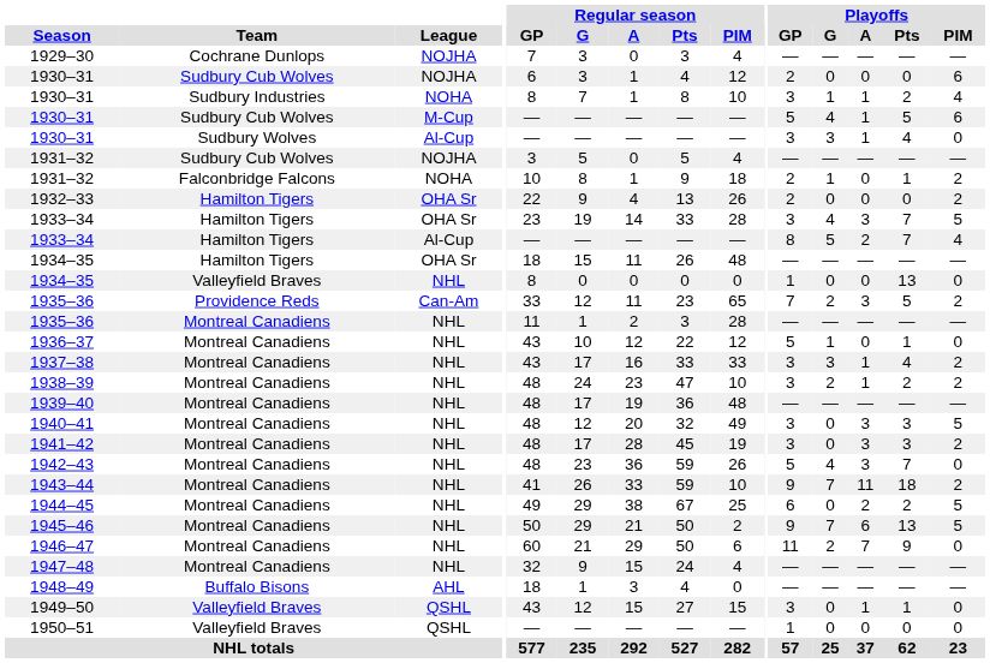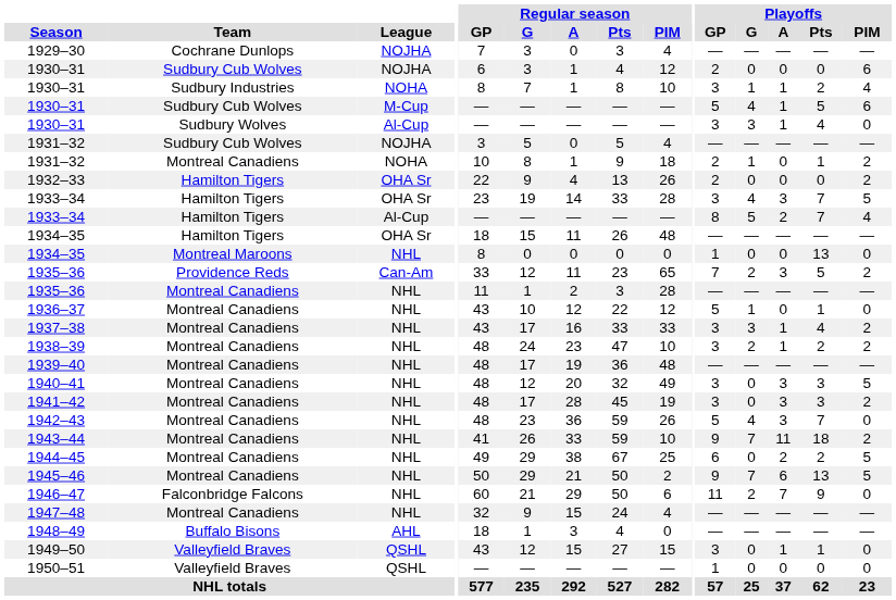 <table border="0" cellpadding="1" cellspacing="0" style="text-align:center; width:60em">
 <tr bgcolor="#e0e0e0">
 <th colspan="3" bgcolor="#ffffff"></th>
 <th rowspan="100" bgcolor="#ffffff"></th>
 <th colspan="5"><a href='#'>Regular season</a></th>
 <th rowspan="100" bgcolor="#ffffff"></th>
 <th colspan="5"><a href='#'>Playoffs</a></th>
 </tr>
 <tr bgcolor="#e0e0e0">
 <th><a href='#'>Season</a></th>
 <th>Team</th>
 <th>League</th>
 <th>GP</th>
 <th><a href='#'>G</a></th>
 <th><a href='#'>A</a></th>
 <th><a href='#'>Pts</a></th>
 <th><a href='#'>PIM</a></th>
 <th>GP</th>
 <th>G</th>
 <th>A</th>
 <th>Pts</th>
 <th>PIM</th>
 </tr>
 <tr>
 <td>1929–30</td>
 <td>Cochrane Dunlops</td>
 <td><a href='#'>NOJHA</a></td>
 <td>7</td>
 <td>3</td>
 <td>0</td>
 <td>3</td>
 <td>4</td>
 <td>—</td>
 <td>—</td>
 <td>—</td>
 <td>—</td>
 <td>—</td>
 </tr>
 <tr bgcolor="#f0f0f0">
 <td>1930–31</td>
 <td><a href='#'>Sudbury Cub Wolves</a></td>
 <td>NOJHA</td>
 <td>6</td>
 <td>3</td>
 <td>1</td>
 <td>4</td>
 <td>12</td>
 <td>2</td>
 <td>0</td>
 <td>0</td>
 <td>0</td>
 <td>6</td>
 </tr>
 <tr>
 <td>1930–31</td>
 <td>Sudbury Industries</td>
 <td><a href='#'>NOHA</a></td>
 <td>8</td>
 <td>7</td>
 <td>1</td>
 <td>8</td>
 <td>10</td>
 <td>3</td>
 <td>1</td>
 <td>1</td>
 <td>2</td>
 <td>4</td>
 </tr>
 <tr bgcolor="#f0f0f0">
 <td><a href='#'>1930–31</a></td>
 <td>Sudbury Cub Wolves</td>
 <td><a href='#'>M-Cup</a></td>
 <td>—</td>
 <td>—</td>
 <td>—</td>
 <td>—</td>
 <td>—</td>
 <td>5</td>
 <td>4</td>
 <td>1</td>
 <td>5</td>
 <td>6</td>
 </tr>
 <tr>
 <td><a href='#'>1930–31</a></td>
 <td>Sudbury Wolves</td>
 <td><a href='#'>Al-Cup</a></td>
 <td>—</td>
 <td>—</td>
 <td>—</td>
 <td>—</td>
 <td>—</td>
 <td>3</td>
 <td>3</td>
 <td>1</td>
 <td>4</td>
 <td>0</td>
 </tr>
 <tr bgcolor="#f0f0f0">
 <td>1931–32</td>
 <td>Sudbury Cub Wolves</td>
 <td>NOJHA</td>
 <td>3</td>
 <td>5</td>
 <td>0</td>
 <td>5</td>
 <td>4</td>
 <td>—</td>
 <td>—</td>
 <td>—</td>
 <td>—</td>
 <td>—</td>
 </tr>
 <tr>
 <td>1931–32</td>
-<td>Falconbridge Falcons</td>
+<td>Montreal Canadiens</td>
 <td>NOHA</td>
 <td>10</td>
 <td>8</td>
 <td>1</td>
 <td>9</td>
 <td>18</td>
 <td>2</td>
 <td>1</td>
 <td>0</td>
 <td>1</td>
 <td>2</td>
 </tr>
 <tr bgcolor="#f0f0f0">
 <td>1932–33</td>
 <td><a href='#'>Hamilton Tigers</a></td>
 <td><a href='#'>OHA Sr</a></td>
 <td>22</td>
 <td>9</td>
 <td>4</td>
 <td>13</td>
 <td>26</td>
 <td>2</td>
 <td>0</td>
 <td>0</td>
 <td>0</td>
 <td>2</td>
 </tr>
 <tr>
 <td>1933–34</td>
 <td>Hamilton Tigers</td>
 <td>OHA Sr</td>
 <td>23</td>
 <td>19</td>
 <td>14</td>
 <td>33</td>
 <td>28</td>
 <td>3</td>
 <td>4</td>
 <td>3</td>
 <td>7</td>
 <td>5</td>
 </tr>
 <tr bgcolor="#f0f0f0">
 <td><a href='#'>1933–34</a></td>
 <td>Hamilton Tigers</td>
 <td>Al-Cup</td>
 <td>—</td>
 <td>—</td>
 <td>—</td>
 <td>—</td>
 <td>—</td>
 <td>8</td>
 <td>5</td>
 <td>2</td>
 <td>7</td>
 <td>4</td>
 </tr>
 <tr>
 <td>1934–35</td>
 <td>Hamilton Tigers</td>
 <td>OHA Sr</td>
 <td>18</td>
 <td>15</td>
 <td>11</td>
 <td>26</td>
 <td>48</td>
 <td>—</td>
 <td>—</td>
 <td>—</td>
 <td>—</td>
 <td>—</td>
 </tr>
 <tr bgcolor="#f0f0f0">
 <td><a href='#'>1934–35</a></td>
-<td>Valleyfield Braves</td>
+<td><a href='#'>Montreal Maroons</a></td>
 <td><a href='#'>NHL</a></td>
 <td>8</td>
 <td>0</td>
 <td>0</td>
 <td>0</td>
 <td>0</td>
 <td>1</td>
 <td>0</td>
 <td>0</td>
 <td>13</td>
 <td>0</td>
 </tr>
 <tr>
 <td><a href='#'>1935–36</a></td>
 <td><a href='#'>Providence Reds</a></td>
 <td><a href='#'>Can-Am</a></td>
 <td>33</td>
 <td>12</td>
 <td>11</td>
 <td>23</td>
 <td>65</td>
 <td>7</td>
 <td>2</td>
 <td>3</td>
 <td>5</td>
 <td>2</td>
 </tr>
 <tr bgcolor="#f0f0f0">
 <td><a href='#'>1935–36</a></td>
 <td><a href='#'>Montreal Canadiens</a></td>
 <td>NHL</td>
 <td>11</td>
 <td>1</td>
 <td>2</td>
 <td>3</td>
 <td>28</td>
 <td>—</td>
 <td>—</td>
 <td>—</td>
 <td>—</td>
 <td>—</td>
 </tr>
 <tr>
 <td><a href='#'>1936–37</a></td>
 <td>Montreal Canadiens</td>
 <td>NHL</td>
 <td>43</td>
 <td>10</td>
 <td>12</td>
 <td>22</td>
 <td>12</td>
 <td>5</td>
 <td>1</td>
 <td>0</td>
 <td>1</td>
 <td>0</td>
 </tr>
 <tr bgcolor="#f0f0f0">
 <td><a href='#'>1937–38</a></td>
 <td>Montreal Canadiens</td>
 <td>NHL</td>
 <td>43</td>
 <td>17</td>
 <td>16</td>
 <td>33</td>
 <td>33</td>
 <td>3</td>
 <td>3</td>
 <td>1</td>
 <td>4</td>
 <td>2</td>
 </tr>
 <tr>
 <td><a href='#'>1938–39</a></td>
 <td>Montreal Canadiens</td>
 <td>NHL</td>
 <td>48</td>
 <td>24</td>
 <td>23</td>
 <td>47</td>
 <td>10</td>
 <td>3</td>
 <td>2</td>
 <td>1</td>
 <td>2</td>
 <td>2</td>
 </tr>
 <tr bgcolor="#f0f0f0">
 <td><a href='#'>1939–40</a></td>
 <td>Montreal Canadiens</td>
 <td>NHL</td>
 <td>48</td>
 <td>17</td>
 <td>19</td>
 <td>36</td>
 <td>48</td>
 <td>—</td>
 <td>—</td>
 <td>—</td>
 <td>—</td>
 <td>—</td>
 </tr>
 <tr>
 <td><a href='#'>1940–41</a></td>
 <td>Montreal Canadiens</td>
 <td>NHL</td>
 <td>48</td>
 <td>12</td>
 <td>20</td>
 <td>32</td>
 <td>49</td>
 <td>3</td>
 <td>0</td>
 <td>3</td>
 <td>3</td>
 <td>5</td>
 </tr>
 <tr bgcolor="#f0f0f0">
 <td><a href='#'>1941–42</a></td>
 <td>Montreal Canadiens</td>
 <td>NHL</td>
 <td>48</td>
 <td>17</td>
 <td>28</td>
 <td>45</td>
 <td>19</td>
 <td>3</td>
 <td>0</td>
 <td>3</td>
 <td>3</td>
 <td>2</td>
 </tr>
 <tr>
 <td><a href='#'>1942–43</a></td>
 <td>Montreal Canadiens</td>
 <td>NHL</td>
 <td>48</td>
 <td>23</td>
 <td>36</td>
 <td>59</td>
 <td>26</td>
 <td>5</td>
 <td>4</td>
 <td>3</td>
 <td>7</td>
 <td>0</td>
 </tr>
 <tr bgcolor="#f0f0f0">
 <td><a href='#'>1943–44</a></td>
 <td>Montreal Canadiens</td>
 <td>NHL</td>
 <td>41</td>
 <td>26</td>
 <td>33</td>
 <td>59</td>
 <td>10</td>
 <td>9</td>
 <td>7</td>
 <td>11</td>
 <td>18</td>
 <td>2</td>
 </tr>
 <tr>
 <td><a href='#'>1944–45</a></td>
 <td>Montreal Canadiens</td>
 <td>NHL</td>
 <td>49</td>
 <td>29</td>
 <td>38</td>
 <td>67</td>
 <td>25</td>
 <td>6</td>
 <td>0</td>
 <td>2</td>
 <td>2</td>
 <td>5</td>
 </tr>
 <tr bgcolor="#f0f0f0">
 <td><a href='#'>1945–46</a></td>
 <td>Montreal Canadiens</td>
 <td>NHL</td>
 <td>50</td>
 <td>29</td>
 <td>21</td>
 <td>50</td>
 <td>2</td>
 <td>9</td>
 <td>7</td>
 <td>6</td>
 <td>13</td>
 <td>5</td>
 </tr>
 <tr>
 <td><a href='#'>1946–47</a></td>
-<td>Montreal Canadiens</td>
+<td>Falconbridge Falcons</td>
 <td>NHL</td>
 <td>60</td>
 <td>21</td>
 <td>29</td>
 <td>50</td>
 <td>6</td>
 <td>11</td>
 <td>2</td>
 <td>7</td>
 <td>9</td>
 <td>0</td>
 </tr>
 <tr bgcolor="#f0f0f0">
 <td><a href='#'>1947–48</a></td>
 <td>Montreal Canadiens</td>
 <td>NHL</td>
 <td>32</td>
 <td>9</td>
 <td>15</td>
 <td>24</td>
 <td>4</td>
 <td>—</td>
 <td>—</td>
 <td>—</td>
 <td>—</td>
 <td>—</td>
 </tr>
 <tr>
 <td><a href='#'>1948–49</a></td>
 <td><a href='#'>Buffalo Bisons</a></td>
 <td><a href='#'>AHL</a></td>
 <td>18</td>
 <td>1</td>
 <td>3</td>
 <td>4</td>
 <td>0</td>
 <td>—</td>
 <td>—</td>
 <td>—</td>
 <td>—</td>
 <td>—</td>
 </tr>
 <tr bgcolor="#f0f0f0">
 <td>1949–50</td>
 <td><a href='#'>Valleyfield Braves</a></td>
 <td><a href='#'>QSHL</a></td>
 <td>43</td>
 <td>12</td>
 <td>15</td>
 <td>27</td>
 <td>15</td>
 <td>3</td>
 <td>0</td>
 <td>1</td>
 <td>1</td>
 <td>0</td>
 </tr>
 <tr>
 <td>1950–51</td>
 <td>Valleyfield Braves</td>
 <td>QSHL</td>
 <td>—</td>
 <td>—</td>
 <td>—</td>
 <td>—</td>
 <td>—</td>
 <td>1</td>
 <td>0</td>
 <td>0</td>
 <td>0</td>
 <td>0</td>
 </tr>
 <tr bgcolor="#e0e0e0">
 <th colspan="3">NHL totals</th>
 <th>577</th>
 <th>235</th>
 <th>292</th>
 <th>527</th>
 <th>282</th>
 <th>57</th>
 <th>25</th>
 <th>37</th>
 <th>62</th>
 <th>23</th>
 </tr>
 </table>
